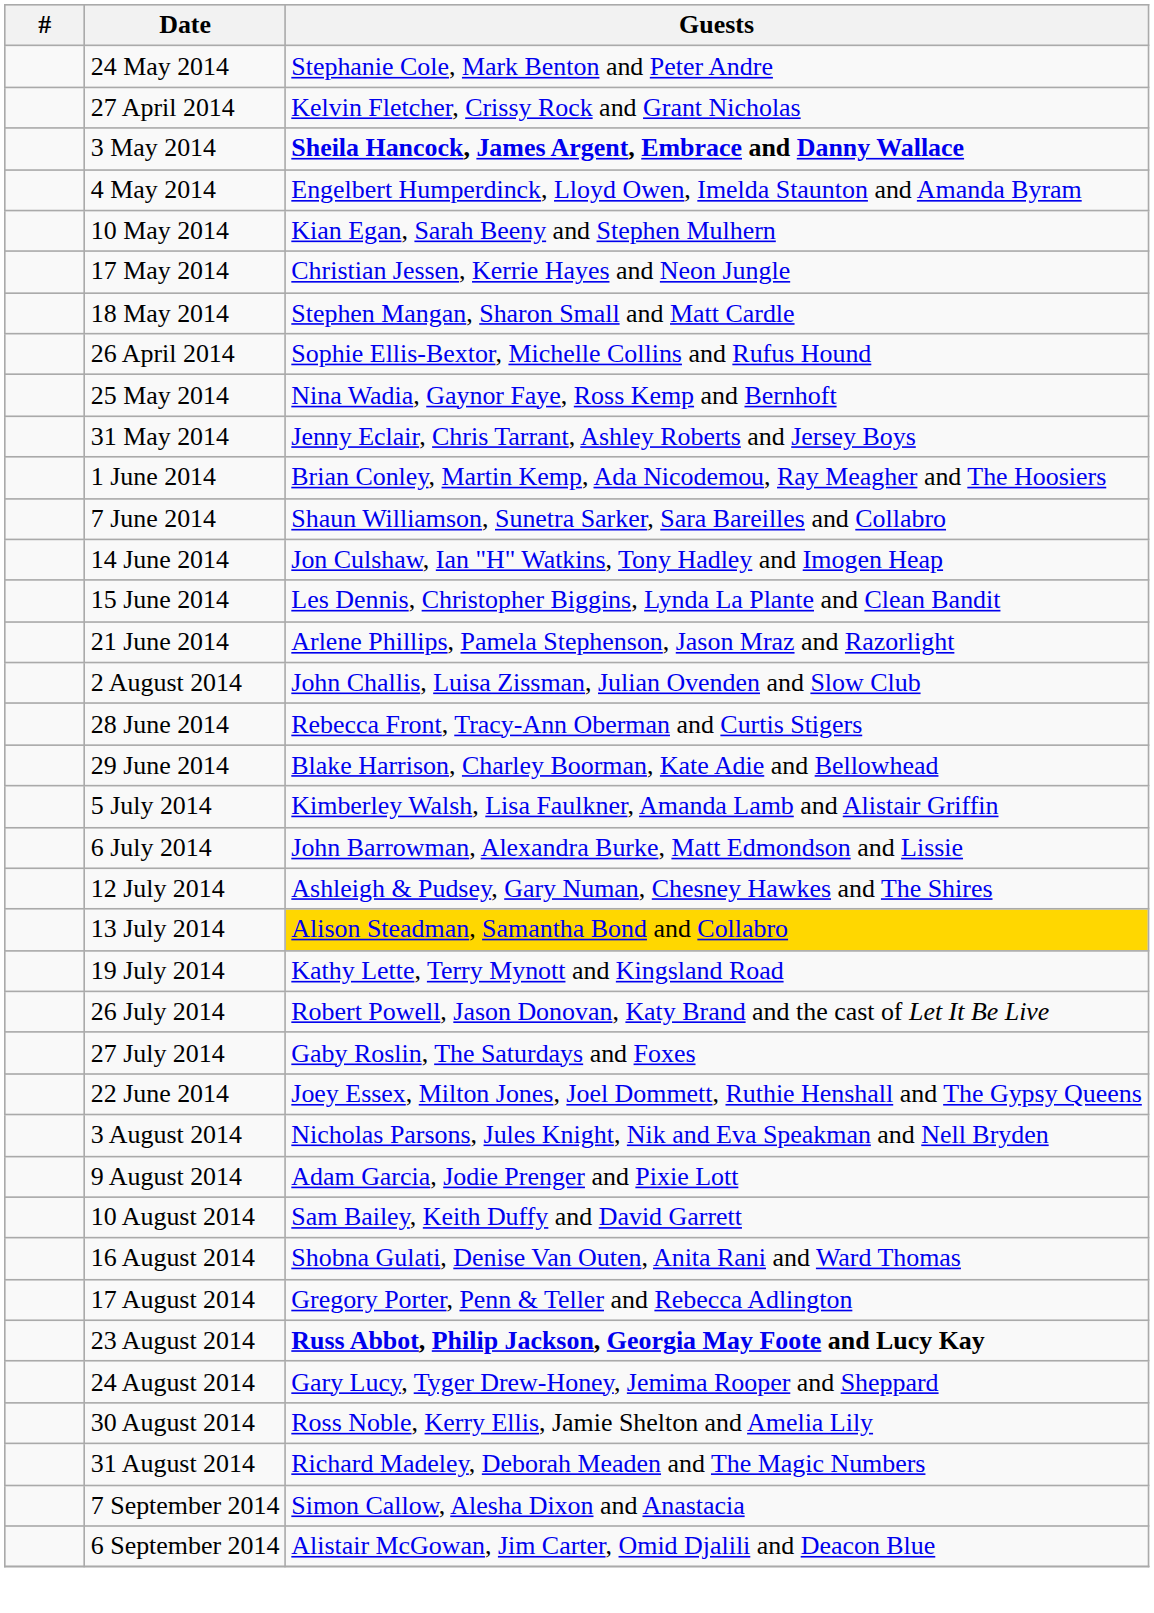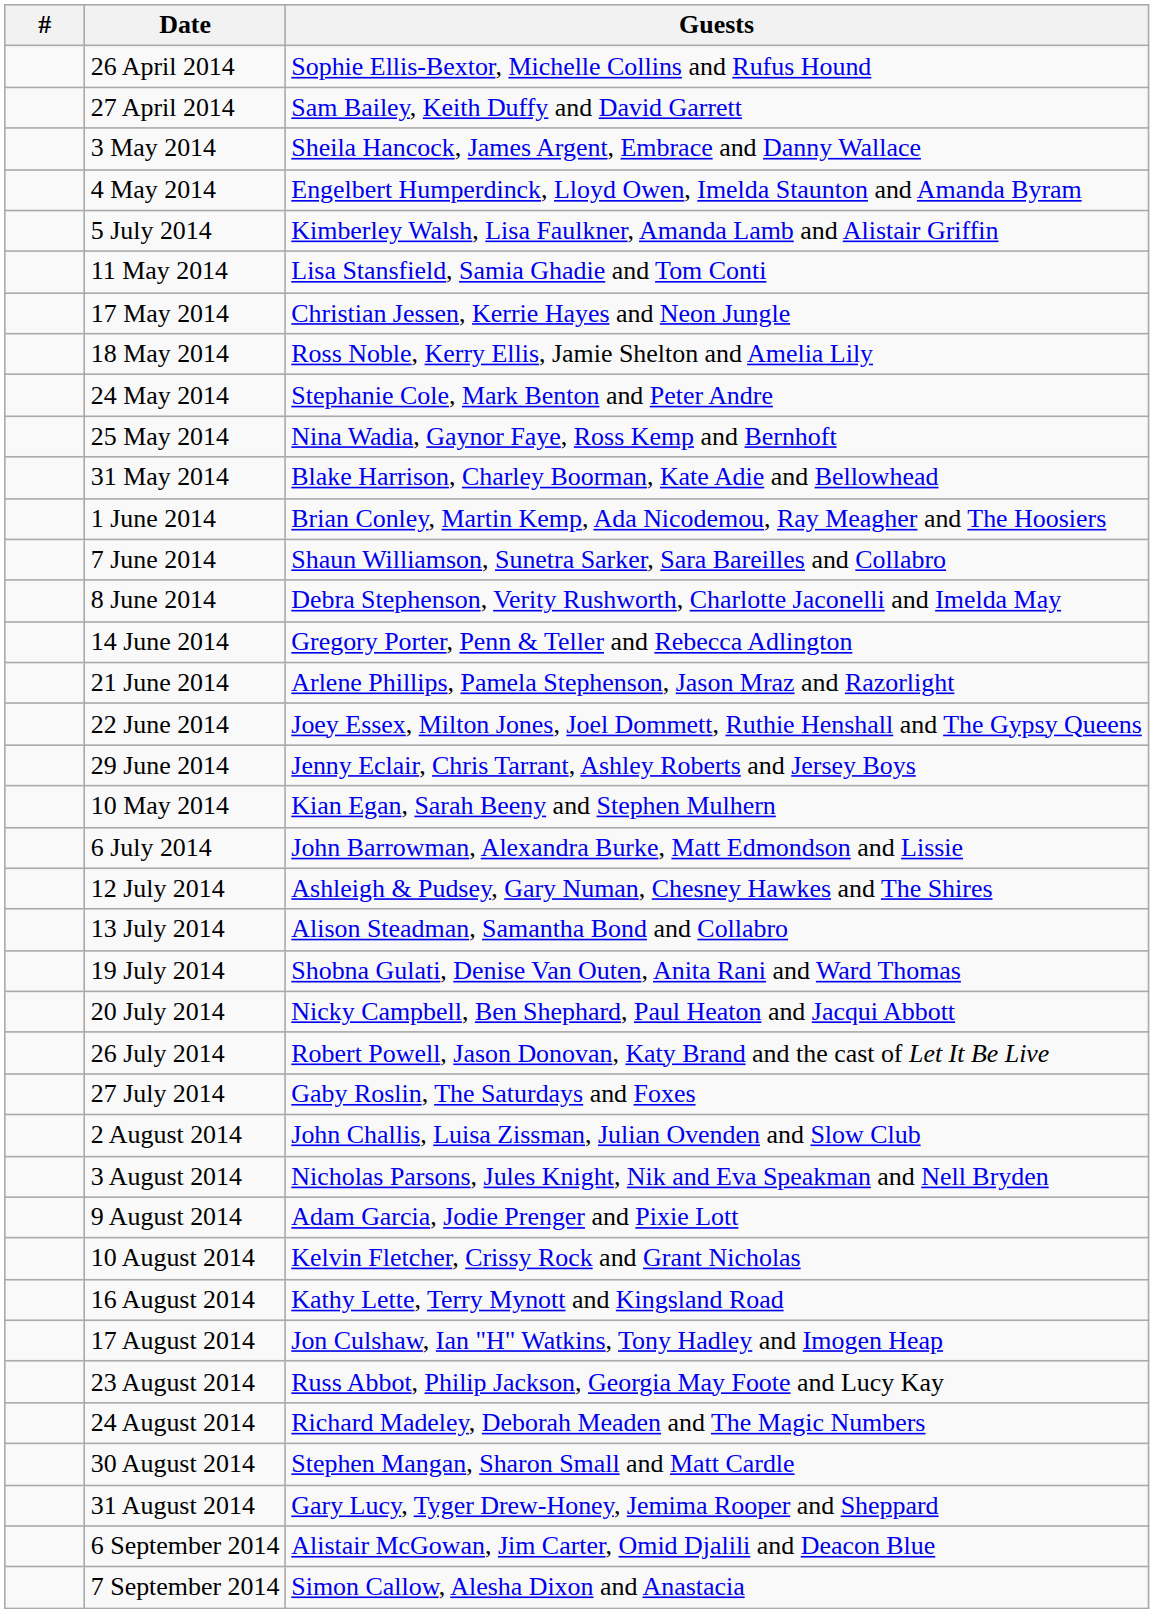 <table class="wikitable">
 <tr>
 <th style="width:7%;">#</th>
 <th>Date</th>
 <th>Guests</th>
 </tr>
 <tr>
 <td></td>
-<td>24 May 2014</td>
-<td><a href='#'>Stephanie Cole</a>, <a href='#'>Mark Benton</a> and <a href='#'>Peter Andre</a></td>
+<td>26 April 2014</td>
+<td><a href='#'>Sophie Ellis-Bextor</a>, <a href='#'>Michelle Collins</a> and <a href='#'>Rufus Hound</a></td>
 </tr>
 <tr>
 <td></td>
 <td>27 April 2014</td>
-<td><a href='#'>Kelvin Fletcher</a>, <a href='#'>Crissy Rock</a> and <a href='#'>Grant Nicholas</a></td>
+<td><a href='#'>Sam Bailey</a>, <a href='#'>Keith Duffy</a> and <a href='#'>David Garrett</a></td>
 </tr>
 <tr>
 <td></td>
 <td>3 May 2014</td>
-<td><strong><a href='#'>Sheila Hancock</a>, <a href='#'>James Argent</a>, <a href='#'>Embrace</a> and <a href='#'>Danny Wallace</a></strong></td>
+<td><a href='#'>Sheila Hancock</a>, <a href='#'>James Argent</a>, <a href='#'>Embrace</a> and <a href='#'>Danny Wallace</a></td>
 </tr>
 <tr>
 <td></td>
 <td>4 May 2014</td>
 <td><a href='#'>Engelbert Humperdinck</a>, <a href='#'>Lloyd Owen</a>, <a href='#'>Imelda Staunton</a> and <a href='#'>Amanda Byram</a></td>
 </tr>
 <tr>
 <td></td>
-<td>10 May 2014</td>
-<td><a href='#'>Kian Egan</a>, <a href='#'>Sarah Beeny</a> and <a href='#'>Stephen Mulhern</a></td>
+<td>5 July 2014</td>
+<td><a href='#'>Kimberley Walsh</a>, <a href='#'>Lisa Faulkner</a>, <a href='#'>Amanda Lamb</a> and <a href='#'>Alistair Griffin</a></td>
+</tr>
+<tr>
+<td></td>
+<td>11 May 2014</td>
+<td><a href='#'>Lisa Stansfield</a>, <a href='#'>Samia Ghadie</a> and <a href='#'>Tom Conti</a></td>
 </tr>
 <tr>
 <td></td>
 <td>17 May 2014</td>
 <td><a href='#'>Christian Jessen</a>, <a href='#'>Kerrie Hayes</a> and <a href='#'>Neon Jungle</a></td>
 </tr>
 <tr>
 <td></td>
 <td>18 May 2014</td>
-<td><a href='#'>Stephen Mangan</a>, <a href='#'>Sharon Small</a> and <a href='#'>Matt Cardle</a></td>
+<td><a href='#'>Ross Noble</a>, <a href='#'>Kerry Ellis</a>, Jamie Shelton and <a href='#'>Amelia Lily</a></td>
 </tr>
 <tr>
 <td></td>
-<td>26 April 2014</td>
-<td><a href='#'>Sophie Ellis-Bextor</a>, <a href='#'>Michelle Collins</a> and <a href='#'>Rufus Hound</a></td>
+<td>24 May 2014</td>
+<td><a href='#'>Stephanie Cole</a>, <a href='#'>Mark Benton</a> and <a href='#'>Peter Andre</a></td>
 </tr>
 <tr>
 <td></td>
 <td>25 May 2014</td>
 <td><a href='#'>Nina Wadia</a>, <a href='#'>Gaynor Faye</a>, <a href='#'>Ross Kemp</a> and <a href='#'>Bernhoft</a></td>
 </tr>
 <tr>
 <td></td>
 <td>31 May 2014</td>
-<td><a href='#'>Jenny Eclair</a>, <a href='#'>Chris Tarrant</a>, <a href='#'>Ashley Roberts</a> and <a href='#'>Jersey Boys</a></td>
+<td><a href='#'>Blake Harrison</a>, <a href='#'>Charley Boorman</a>, <a href='#'>Kate Adie</a> and <a href='#'>Bellowhead</a></td>
 </tr>
 <tr>
 <td></td>
 <td>1 June 2014</td>
 <td><a href='#'>Brian Conley</a>, <a href='#'>Martin Kemp</a>, <a href='#'>Ada Nicodemou</a>, <a href='#'>Ray Meagher</a> and <a href='#'>The Hoosiers</a></td>
 </tr>
 <tr>
 <td></td>
 <td>7 June 2014</td>
 <td><a href='#'>Shaun Williamson</a>, <a href='#'>Sunetra Sarker</a>, <a href='#'>Sara Bareilles</a> and <a href='#'>Collabro</a></td>
 </tr>
 <tr>
 <td></td>
-<td>14 June 2014</td>
-<td><a href='#'>Jon Culshaw</a>, <a href='#'>Ian "H" Watkins</a>, <a href='#'>Tony Hadley</a> and <a href='#'>Imogen Heap</a></td>
+<td>8 June 2014</td>
+<td><a href='#'>Debra Stephenson</a>, <a href='#'>Verity Rushworth</a>, <a href='#'>Charlotte Jaconelli</a> and <a href='#'>Imelda May</a></td>
 </tr>
 <tr>
 <td></td>
-<td>15 June 2014</td>
-<td><a href='#'>Les Dennis</a>, <a href='#'>Christopher Biggins</a>, <a href='#'>Lynda La Plante</a> and <a href='#'>Clean Bandit</a></td>
+<td>14 June 2014</td>
+<td><a href='#'>Gregory Porter</a>, <a href='#'>Penn & Teller</a> and <a href='#'>Rebecca Adlington</a></td>
 </tr>
 <tr>
 <td></td>
 <td>21 June 2014</td>
 <td><a href='#'>Arlene Phillips</a>, <a href='#'>Pamela Stephenson</a>, <a href='#'>Jason Mraz</a> and <a href='#'>Razorlight</a></td>
 </tr>
 <tr>
 <td></td>
-<td>2 August 2014</td>
-<td><a href='#'>John Challis</a>, <a href='#'>Luisa Zissman</a>, <a href='#'>Julian Ovenden</a> and <a href='#'>Slow Club</a></td>
-</tr>
-<tr>
-<td></td>
-<td>28 June 2014</td>
-<td><a href='#'>Rebecca Front</a>, <a href='#'>Tracy-Ann Oberman</a> and <a href='#'>Curtis Stigers</a></td>
+<td>22 June 2014</td>
+<td><a href='#'>Joey Essex</a>, <a href='#'>Milton Jones</a>, <a href='#'>Joel Dommett</a>, <a href='#'>Ruthie Henshall</a> and <a href='#'>The Gypsy Queens</a></td>
 </tr>
 <tr>
 <td></td>
 <td>29 June 2014</td>
-<td><a href='#'>Blake Harrison</a>, <a href='#'>Charley Boorman</a>, <a href='#'>Kate Adie</a> and <a href='#'>Bellowhead</a></td>
+<td><a href='#'>Jenny Eclair</a>, <a href='#'>Chris Tarrant</a>, <a href='#'>Ashley Roberts</a> and <a href='#'>Jersey Boys</a></td>
 </tr>
 <tr>
 <td></td>
-<td>5 July 2014</td>
-<td><a href='#'>Kimberley Walsh</a>, <a href='#'>Lisa Faulkner</a>, <a href='#'>Amanda Lamb</a> and <a href='#'>Alistair Griffin</a></td>
+<td>10 May 2014</td>
+<td><a href='#'>Kian Egan</a>, <a href='#'>Sarah Beeny</a> and <a href='#'>Stephen Mulhern</a></td>
 </tr>
 <tr>
 <td></td>
 <td>6 July 2014</td>
 <td><a href='#'>John Barrowman</a>, <a href='#'>Alexandra Burke</a>, <a href='#'>Matt Edmondson</a> and <a href='#'>Lissie</a></td>
 </tr>
 <tr>
 <td></td>
 <td>12 July 2014</td>
 <td><a href='#'>Ashleigh & Pudsey</a>, <a href='#'>Gary Numan</a>, <a href='#'>Chesney Hawkes</a> and <a href='#'>The Shires</a></td>
 </tr>
 <tr>
 <td></td>
 <td>13 July 2014</td>
-<td style="background: gold;"><a href='#'>Alison Steadman</a>, <a href='#'>Samantha Bond</a> and <a href='#'>Collabro</a></td>
+<td><a href='#'>Alison Steadman</a>, <a href='#'>Samantha Bond</a> and <a href='#'>Collabro</a></td>
 </tr>
 <tr>
 <td></td>
 <td>19 July 2014</td>
-<td><a href='#'>Kathy Lette</a>, <a href='#'>Terry Mynott</a>  and <a href='#'>Kingsland Road</a></td>
+<td><a href='#'>Shobna Gulati</a>, <a href='#'>Denise Van Outen</a>, <a href='#'>Anita Rani</a> and <a href='#'>Ward Thomas</a></td>
+</tr>
+<tr>
+<td></td>
+<td>20 July 2014</td>
+<td><a href='#'>Nicky Campbell</a>, <a href='#'>Ben Shephard</a>, <a href='#'>Paul Heaton</a> and <a href='#'>Jacqui Abbott</a></td>
 </tr>
 <tr>
 <td></td>
 <td>26 July 2014</td>
 <td><a href='#'>Robert Powell</a>, <a href='#'>Jason Donovan</a>, <a href='#'>Katy Brand</a> and the cast of <em>Let It Be Live</em></td>
 </tr>
 <tr>
 <td></td>
 <td>27 July 2014</td>
 <td><a href='#'>Gaby Roslin</a>, <a href='#'>The Saturdays</a> and <a href='#'>Foxes</a></td>
 </tr>
 <tr>
 <td></td>
-<td>22 June 2014</td>
-<td><a href='#'>Joey Essex</a>, <a href='#'>Milton Jones</a>, <a href='#'>Joel Dommett</a>, <a href='#'>Ruthie Henshall</a> and <a href='#'>The Gypsy Queens</a></td>
+<td>2 August 2014</td>
+<td><a href='#'>John Challis</a>, <a href='#'>Luisa Zissman</a>, <a href='#'>Julian Ovenden</a> and <a href='#'>Slow Club</a></td>
 </tr>
 <tr>
 <td></td>
 <td>3 August 2014</td>
 <td><a href='#'>Nicholas Parsons</a>, <a href='#'>Jules Knight</a>, <a href='#'>Nik and Eva Speakman</a> and <a href='#'>Nell Bryden</a></td>
 </tr>
 <tr>
 <td></td>
 <td>9 August 2014</td>
 <td><a href='#'>Adam Garcia</a>, <a href='#'>Jodie Prenger</a> and <a href='#'>Pixie Lott</a></td>
 </tr>
 <tr>
 <td></td>
 <td>10 August 2014</td>
-<td><a href='#'>Sam Bailey</a>, <a href='#'>Keith Duffy</a> and <a href='#'>David Garrett</a></td>
+<td><a href='#'>Kelvin Fletcher</a>, <a href='#'>Crissy Rock</a> and <a href='#'>Grant Nicholas</a></td>
 </tr>
 <tr>
 <td></td>
 <td>16 August 2014</td>
-<td><a href='#'>Shobna Gulati</a>, <a href='#'>Denise Van Outen</a>, <a href='#'>Anita Rani</a> and <a href='#'>Ward Thomas</a></td>
+<td><a href='#'>Kathy Lette</a>, <a href='#'>Terry Mynott</a>  and <a href='#'>Kingsland Road</a></td>
 </tr>
 <tr>
 <td></td>
 <td>17 August 2014</td>
-<td><a href='#'>Gregory Porter</a>, <a href='#'>Penn & Teller</a> and <a href='#'>Rebecca Adlington</a></td>
+<td><a href='#'>Jon Culshaw</a>, <a href='#'>Ian "H" Watkins</a>, <a href='#'>Tony Hadley</a> and <a href='#'>Imogen Heap</a></td>
 </tr>
 <tr>
 <td></td>
 <td>23 August 2014</td>
-<td><strong><a href='#'>Russ Abbot</a>, <a href='#'>Philip Jackson</a>, <a href='#'>Georgia May Foote</a> and Lucy Kay</strong></td>
+<td><a href='#'>Russ Abbot</a>, <a href='#'>Philip Jackson</a>, <a href='#'>Georgia May Foote</a> and Lucy Kay</td>
 </tr>
 <tr>
 <td></td>
 <td>24 August 2014</td>
+<td><a href='#'>Richard Madeley</a>, <a href='#'>Deborah Meaden</a> and <a href='#'>The Magic Numbers</a></td>
+</tr>
+<tr>
+<td></td>
+<td>30 August 2014</td>
+<td><a href='#'>Stephen Mangan</a>, <a href='#'>Sharon Small</a> and <a href='#'>Matt Cardle</a></td>
+</tr>
+<tr>
+<td></td>
+<td>31 August 2014</td>
 <td><a href='#'>Gary Lucy</a>, <a href='#'>Tyger Drew-Honey</a>, <a href='#'>Jemima Rooper</a> and <a href='#'>Sheppard</a></td>
 </tr>
 <tr>
 <td></td>
-<td>30 August 2014</td>
-<td><a href='#'>Ross Noble</a>, <a href='#'>Kerry Ellis</a>, Jamie Shelton and <a href='#'>Amelia Lily</a></td>
-</tr>
-<tr>
-<td></td>
-<td>31 August 2014</td>
-<td><a href='#'>Richard Madeley</a>, <a href='#'>Deborah Meaden</a> and <a href='#'>The Magic Numbers</a></td>
+<td>6 September 2014</td>
+<td><a href='#'>Alistair McGowan</a>, <a href='#'>Jim Carter</a>, <a href='#'>Omid Djalili</a> and <a href='#'>Deacon Blue</a></td>
 </tr>
 <tr>
 <td></td>
 <td>7 September 2014</td>
 <td><a href='#'>Simon Callow</a>, <a href='#'>Alesha Dixon</a> and <a href='#'>Anastacia</a></td>
 </tr>
 <tr>
-<td></td>
-<td>6 September 2014</td>
-<td><a href='#'>Alistair McGowan</a>, <a href='#'>Jim Carter</a>, <a href='#'>Omid Djalili</a> and <a href='#'>Deacon Blue</a></td>
-</tr>
-<tr>
 </tr>
 </table>
